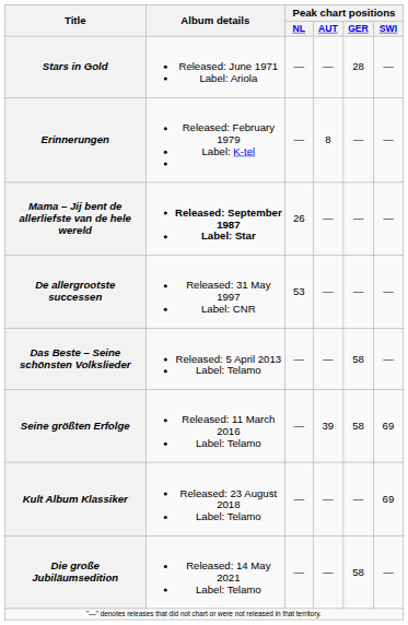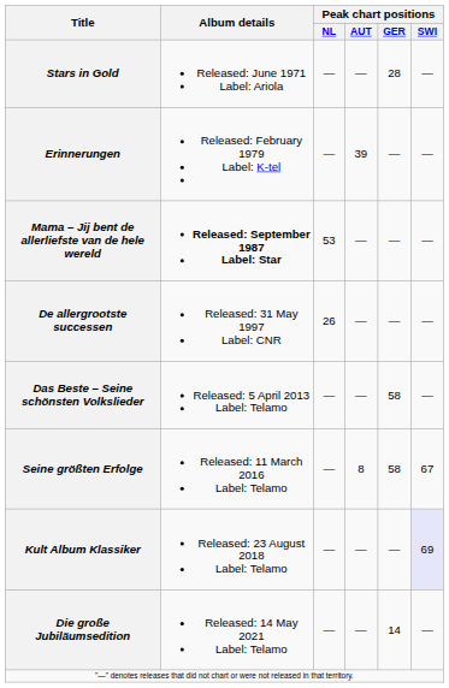 <table class="wikitable plainrowheaders" style="text-align:center;">
 <tr>
 <th rowspan="2" scope="col" style="width:15em;">Title</th>
 <th rowspan="2" scope="col" style="width:15em;">Album details</th>
 <th colspan="4">Peak chart positions</th>
 </tr>
 <tr>
 <th scope="col" style="width:3em;font-size:90%;"><a href='#'>NL</a><br></th>
 <th scope="col" style="width:3em;font-size:90%;"><a href='#'>AUT</a><br></th>
 <th scope="col" style="width:3em;font-size:90%;"><a href='#'>GER</a><br></th>
 <th scope="col" style="width:3em;font-size:90%;"><a href='#'>SWI</a><br></th>
 </tr>
 <tr>
 <th scope="row"><em>Stars in Gold</em></th>
 <td><br><ul><li>Released: June 1971</li><li>Label: Ariola</li></ul></td>
 <td>—</td>
 <td>—</td>
 <td>28</td>
 <td>—</td>
 </tr>
 <tr>
 <th scope="row"><em>Erinnerungen</em></th>
 <td><br><ul><li>Released: February 1979</li><li>Label: <a href='#'>K-tel</a></li><li></li></ul></td>
 <td>—</td>
-<td>8</td>
+<td>39</td>
 <td>—</td>
 <td>—</td>
 </tr>
 <tr>
 <th scope="row"><em>Mama – Jij bent de allerliefste van de hele wereld</em></th>
 <td><strong><br><ul><li>Released: September 1987</li><li>Label: Star</li></ul></strong></td>
-<td>26</td>
+<td>53</td>
 <td>—</td>
 <td>—</td>
 <td>—</td>
 </tr>
 <tr>
 <th scope="row"><em>De allergrootste successen</em></th>
 <td><br><ul><li>Released: 31 May 1997</li><li>Label: CNR</li></ul></td>
-<td>53</td>
+<td>26</td>
 <td>—</td>
 <td>—</td>
 <td>—</td>
 </tr>
 <tr>
 <th scope="row"><em>Das Beste – Seine schönsten Volkslieder</em></th>
 <td><br><ul><li>Released: 5 April 2013</li><li>Label: Telamo</li></ul></td>
 <td>—</td>
 <td>—</td>
 <td>58</td>
 <td>—</td>
 </tr>
 <tr>
 <th scope="row"><em>Seine größten Erfolge</em></th>
 <td><br><ul><li>Released: 11 March 2016</li><li>Label: Telamo</li></ul></td>
 <td>—</td>
-<td>39</td>
+<td>8</td>
 <td>58</td>
-<td>69</td>
+<td>67</td>
 </tr>
 <tr>
 <th scope="row"><em>Kult Album Klassiker</em></th>
 <td><br><ul><li>Released: 23 August 2018</li><li>Label: Telamo</li></ul></td>
 <td>—</td>
 <td>—</td>
 <td>—</td>
-<td>69</td>
+<td style="background: lavender;">69</td>
 </tr>
 <tr>
 <th scope="row"><em>Die große Jubiläumsedition</em></th>
 <td><br><ul><li>Released: 14 May 2021</li><li>Label: Telamo</li></ul></td>
 <td>—</td>
 <td>—</td>
-<td>58</td>
+<td>14</td>
 <td>—</td>
 </tr>
 <tr>
 <td colspan="6" style="font-size:8pt">"—" denotes releases that did not chart or were not released in that territory.</td>
 </tr>
 </table>
